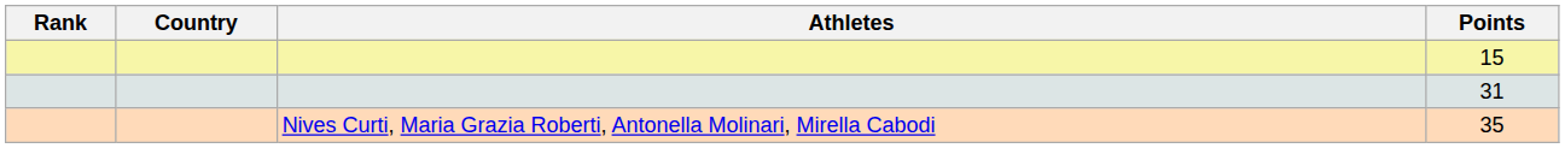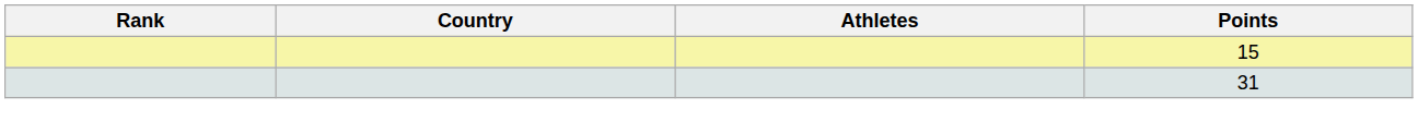 <table class="wikitable" width=65% style="font-size:90%; text-align:center;">
 <tr>
 <th>Rank</th>
 <th>Country</th>
 <th>Athletes</th>
 <th>Points</th>
 </tr>
 <tr bgcolor="#F7F6A8">
 <td></td>
 <td align=left></td>
 <td></td>
 <td>15</td>
 </tr>
 <tr bgcolor="#DCE5E5">
 <td></td>
 <td align=left></td>
 <td></td>
 <td>31</td>
 </tr>
-<tr bgcolor="#FFDAB9">
-<td></td>
-<td align=left></td>
-<td align=left><a href='#'>Nives Curti</a>, <a href='#'>Maria Grazia Roberti</a>, <a href='#'>Antonella Molinari</a>, <a href='#'>Mirella Cabodi</a></td>
-<td>35</td>
-</tr>
 </table>
